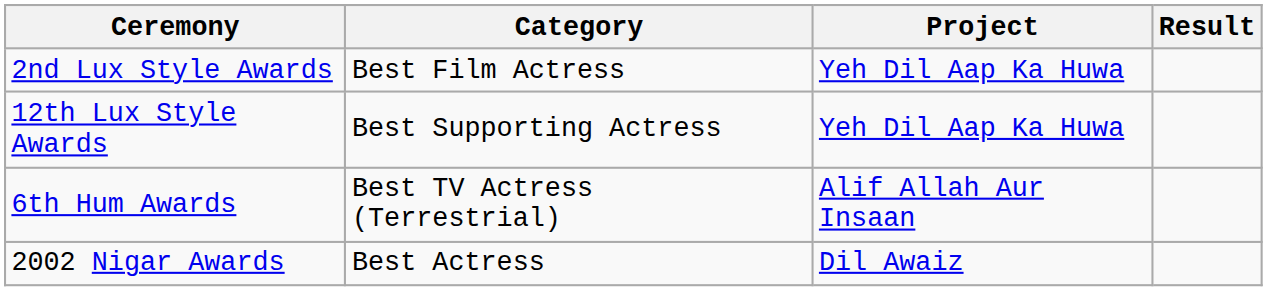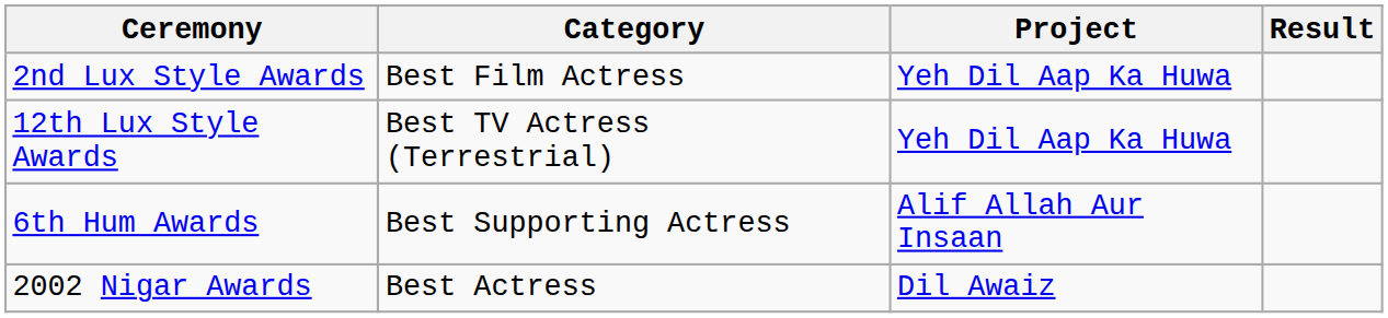 <table class="wikitable style">
 <tr>
 <th>Ceremony</th>
 <th>Category</th>
 <th>Project</th>
 <th>Result</th>
 </tr>
 <tr>
 <td><a href='#'>2nd Lux Style Awards</a></td>
 <td>Best Film Actress</td>
 <td><a href='#'>Yeh Dil Aap Ka Huwa</a></td>
 <td></td>
 </tr>
 <tr>
 <td><a href='#'>12th Lux Style Awards</a></td>
-<td>Best Supporting Actress</td>
+<td>Best TV Actress (Terrestrial)</td>
 <td><a href='#'>Yeh Dil Aap Ka Huwa</a></td>
 <td></td>
 </tr>
 <tr>
 <td><a href='#'>6th Hum Awards</a></td>
-<td>Best TV Actress (Terrestrial)</td>
+<td>Best Supporting Actress</td>
 <td><a href='#'>Alif Allah Aur Insaan</a></td>
 <td></td>
 </tr>
 <tr>
 <td>2002 <a href='#'>Nigar Awards</a></td>
 <td>Best Actress</td>
 <td><a href='#'>Dil Awaiz</a></td>
 <td></td>
 </tr>
 </table>
